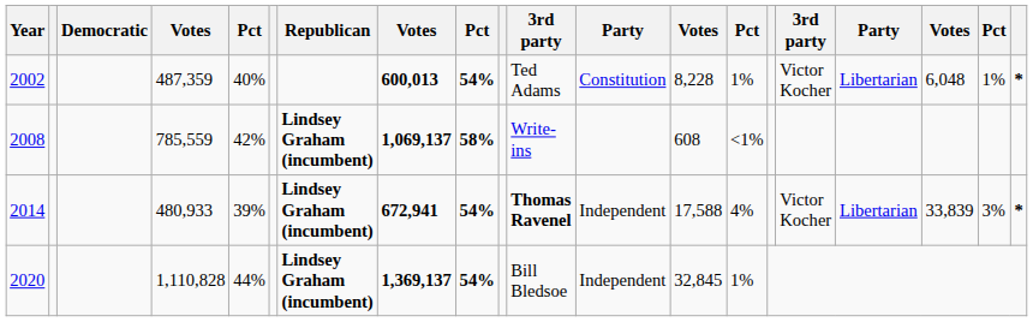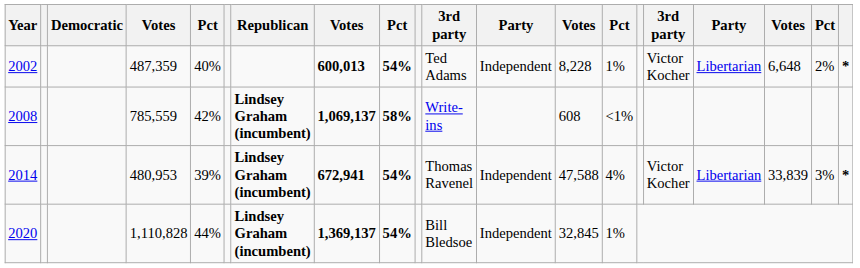 <table class="wikitable" style="margin:0.5em ; font-size:95%">
 <tr>
 <th>Year</th>
 <th></th>
 <th>Democratic</th>
 <th>Votes</th>
 <th>Pct</th>
 <th></th>
 <th>Republican</th>
 <th>Votes</th>
 <th>Pct</th>
 <th></th>
 <th>3rd party</th>
 <th>Party</th>
 <th>Votes</th>
 <th>Pct</th>
 <th></th>
 <th>3rd party</th>
 <th>Party</th>
 <th>Votes</th>
 <th>Pct</th>
 <th></th>
 </tr>
 <tr>
 <td><a href='#'>2002</a></td>
 <td></td>
 <td></td>
 <td>487,359</td>
 <td>40%</td>
 <td></td>
 <td></td>
 <td><strong>600,013</strong></td>
 <td><strong>54%</strong></td>
 <td></td>
 <td>Ted Adams</td>
-<td><a href='#'>Constitution</a></td>
+<td>Independent</td>
 <td>8,228</td>
 <td>1%</td>
 <td></td>
 <td>Victor Kocher</td>
 <td><a href='#'>Libertarian</a></td>
-<td>6,048</td>
-<td>1%</td>
+<td>6,648</td>
+<td>2%</td>
 <td><strong>*</strong></td>
 </tr>
 <tr>
 <td><a href='#'>2008</a></td>
 <td></td>
 <td></td>
 <td>785,559</td>
 <td>42%</td>
 <td></td>
 <td><strong>Lindsey Graham</strong> <strong>(incumbent)</strong></td>
 <td><strong>1,069,137</strong></td>
 <td><strong>58%</strong></td>
 <td></td>
 <td><a href='#'>Write-ins</a></td>
 <td></td>
 <td>608</td>
 <td><1%</td>
 <td></td>
 <td></td>
 <td></td>
 <td></td>
 <td></td>
 <td></td>
 </tr>
 <tr>
 <td><a href='#'>2014</a></td>
 <td></td>
 <td></td>
-<td>480,933</td>
+<td>480,953</td>
 <td>39%</td>
 <td></td>
 <td><strong>Lindsey Graham</strong> <strong>(incumbent)</strong></td>
 <td><strong>672,941</strong></td>
 <td><strong>54%</strong></td>
 <td></td>
-<td><strong>Thomas Ravenel</strong></td>
+<td>Thomas Ravenel</td>
 <td>Independent</td>
-<td>17,588</td>
+<td>47,588</td>
 <td>4%</td>
 <td></td>
 <td>Victor Kocher</td>
 <td><a href='#'>Libertarian</a></td>
 <td>33,839</td>
 <td>3%</td>
 <td><strong>*</strong></td>
 </tr>
 <tr>
 <td><a href='#'>2020</a></td>
 <td></td>
 <td></td>
 <td>1,110,828</td>
 <td>44%</td>
 <td></td>
 <td><strong>Lindsey Graham</strong> <strong>(incumbent)</strong></td>
 <td><strong>1,369,137</strong></td>
 <td><strong>54%</strong></td>
 <td></td>
 <td>Bill Bledsoe</td>
 <td>Independent</td>
 <td>32,845</td>
 <td>1%</td>
 </tr>
 </table>
